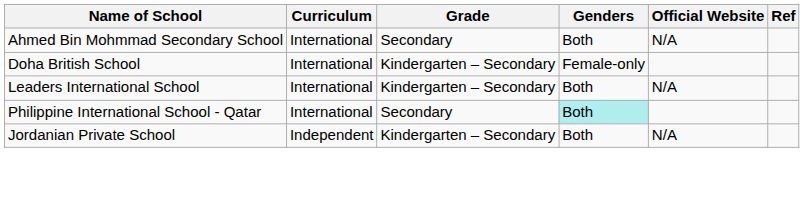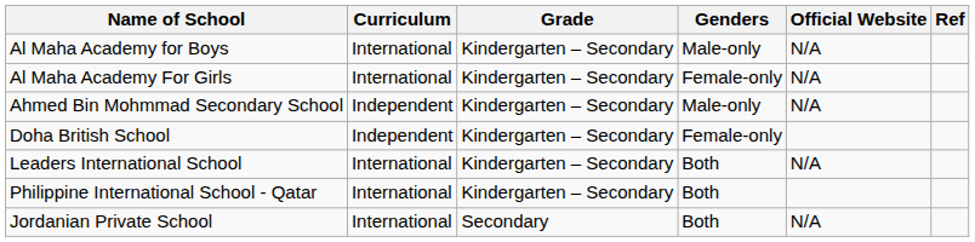 <table class="wikitable">
 <tr>
 <th>Name of School</th>
 <th>Curriculum</th>
 <th>Grade</th>
 <th>Genders</th>
 <th>Official Website</th>
 <th>Ref</th>
 </tr>
 <tr>
+<td>Al Maha Academy for Boys</td>
+<td>International</td>
+<td>Kindergarten – Secondary</td>
+<td>Male-only</td>
+<td>N/A</td>
+<td></td>
+</tr>
+<tr>
+<td>Al Maha Academy For Girls</td>
+<td>International</td>
+<td>Kindergarten – Secondary</td>
+<td>Female-only</td>
+<td>N/A</td>
+<td></td>
+</tr>
+<tr>
 <td>Ahmed Bin Mohmmad Secondary School</td>
-<td>International</td>
-<td>Secondary</td>
-<td>Both</td>
+<td>Independent</td>
+<td>Kindergarten – Secondary</td>
+<td>Male-only</td>
 <td>N/A</td>
 <td></td>
 </tr>
 <tr>
 <td>Doha British School</td>
-<td>International</td>
+<td>Independent</td>
 <td>Kindergarten – Secondary</td>
 <td>Female-only</td>
 <td></td>
 <td></td>
 </tr>
 <tr>
 <td>Leaders International School</td>
 <td>International</td>
 <td>Kindergarten – Secondary</td>
 <td>Both</td>
 <td>N/A</td>
 <td></td>
 </tr>
 <tr>
 <td>Philippine International School - Qatar</td>
 <td>International</td>
-<td>Secondary</td>
-<td style="background: paleturquoise;">Both</td>
+<td>Kindergarten – Secondary</td>
+<td>Both</td>
 <td></td>
 <td></td>
 </tr>
 <tr>
 <td>Jordanian Private School</td>
-<td>Independent</td>
-<td>Kindergarten – Secondary</td>
+<td>International</td>
+<td>Secondary</td>
 <td>Both</td>
 <td>N/A</td>
 <td></td>
 </tr>
 </table>
